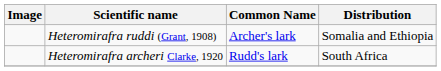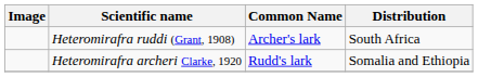 <table class="wikitable">
 <tr>
 <th>Image</th>
 <th>Scientific name</th>
 <th>Common Name</th>
 <th>Distribution</th>
 </tr>
 <tr>
 <td></td>
 <td><em>Heteromirafra ruddi</em> <small>(<a href='#'>Grant</a>, 1908)</small></td>
 <td><a href='#'>Archer's lark</a></td>
-<td>Somalia and Ethiopia</td>
+<td>South Africa</td>
 </tr>
 <tr>
 <td></td>
 <td><em>Heteromirafra archeri</em> <small><a href='#'>Clarke</a>, 1920</small></td>
 <td><a href='#'>Rudd's lark</a></td>
-<td>South Africa</td>
+<td>Somalia and Ethiopia</td>
 </tr>
 <tr>
 </tr>
 </table>
